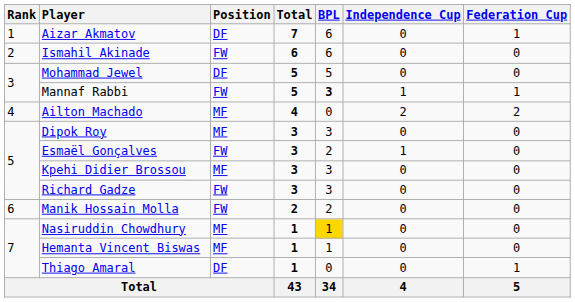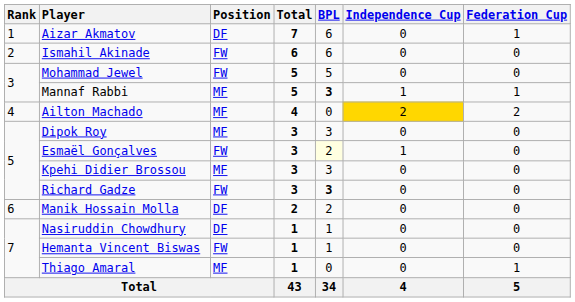 <table class="wikitable">
 <tr>
 <th>Rank</th>
 <th style="width:180px;text-align:left">Player</th>
 <th>Position</th>
 <th>Total</th>
 <th><a href='#'>BPL</a></th>
 <th><a href='#'>Independence Cup</a></th>
 <th><a href='#'>Federation Cup</a></th>
 </tr>
 <tr>
 <td>1</td>
 <td> <a href='#'>Aizar Akmatov</a></td>
 <td><a href='#'>DF</a></td>
 <td align="center"><strong>7</strong></td>
 <td align="center">6</td>
 <td align="center">0</td>
 <td align="center">1</td>
 </tr>
 <tr>
 <td>2</td>
 <td> <a href='#'>Ismahil Akinade</a></td>
 <td><a href='#'>FW</a></td>
 <td align="center"><strong>6</strong></td>
 <td align="center">6</td>
 <td align="center">0</td>
 <td align="center">0</td>
 </tr>
 <tr>
 <td rowspan=2>3</td>
 <td> <a href='#'>Mohammad Jewel</a></td>
-<td><a href='#'>DF</a></td>
+<td><a href='#'>FW</a></td>
 <td align="center"><strong>5</strong></td>
 <td align="center">5</td>
 <td align="center">0</td>
 <td align="center">0</td>
 </tr>
 <tr>
 <td> Mannaf Rabbi</td>
-<td><a href='#'>FW</a></td>
+<td><a href='#'>MF</a></td>
 <td align="center"><strong>5</strong></td>
 <td align="center"><strong>3</strong></td>
 <td align="center">1</td>
 <td align="center">1</td>
 </tr>
 <tr>
 <td>4</td>
 <td> <a href='#'>Ailton Machado</a></td>
 <td><a href='#'>MF</a></td>
 <td align="center"><strong>4</strong></td>
 <td align="center">0</td>
-<td align="center">2</td>
+<td align="center" style="background: gold;">2</td>
 <td align="center">2</td>
 </tr>
 <tr>
 <td rowspan=4>5</td>
 <td> <a href='#'>Dipok Roy</a></td>
 <td><a href='#'>MF</a></td>
 <td align="center"><strong>3</strong></td>
 <td align="center">3</td>
 <td align="center">0</td>
 <td align="center">0</td>
 </tr>
 <tr>
 <td> <a href='#'>Esmaël Gonçalves</a></td>
 <td><a href='#'>FW</a></td>
 <td align="center"><strong>3</strong></td>
-<td align="center">2</td>
+<td align="center" style="background: lightyellow;">2</td>
 <td align="center">1</td>
 <td align="center">0</td>
 </tr>
 <tr>
 <td> <a href='#'>Kpehi Didier Brossou</a></td>
 <td><a href='#'>MF</a></td>
 <td align="center"><strong>3</strong></td>
 <td align="center">3</td>
 <td align="center">0</td>
 <td align="center">0</td>
 </tr>
 <tr>
 <td> <a href='#'>Richard Gadze</a></td>
 <td><a href='#'>FW</a></td>
 <td align="center"><strong>3</strong></td>
-<td align="center">3</td>
+<td align="center"><strong>3</strong></td>
 <td align="center">0</td>
 <td align="center">0</td>
 </tr>
 <tr>
 <td>6</td>
 <td> <a href='#'>Manik Hossain Molla</a></td>
-<td><a href='#'>FW</a></td>
+<td><a href='#'>DF</a></td>
 <td align="center"><strong>2</strong></td>
 <td align="center">2</td>
 <td align="center">0</td>
 <td align="center">0</td>
 </tr>
 <tr>
 <td rowspan=3>7</td>
 <td> <a href='#'>Nasiruddin Chowdhury</a></td>
-<td><a href='#'>MF</a></td>
+<td><a href='#'>DF</a></td>
 <td align="center"><strong>1</strong></td>
-<td align="center" style="background: gold;">1</td>
+<td align="center">1</td>
 <td align="center">0</td>
 <td align="center">0</td>
 </tr>
 <tr>
 <td> <a href='#'>Hemanta Vincent Biswas</a></td>
-<td><a href='#'>MF</a></td>
+<td><a href='#'>FW</a></td>
 <td align="center"><strong>1</strong></td>
 <td align="center">1</td>
 <td align="center">0</td>
 <td align="center">0</td>
 </tr>
 <tr>
 <td> <a href='#'>Thiago Amaral</a></td>
-<td><a href='#'>DF</a></td>
+<td><a href='#'>MF</a></td>
 <td align="center"><strong>1</strong></td>
 <td align="center">0</td>
 <td align="center">0</td>
 <td align="center">1</td>
 </tr>
 <tr>
 <th colspan="3" align="center">Total</th>
 <th align="center">43</th>
 <th align="center">34</th>
 <th align="center">4</th>
 <th align="center">5</th>
 </tr>
 </table>
